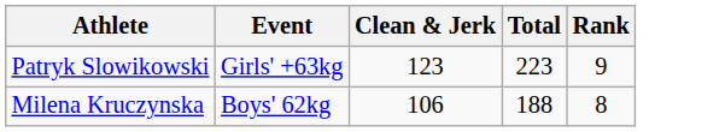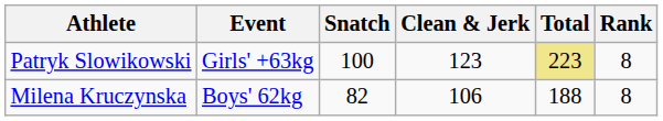 <table class="wikitable" style="font-size:90%">
 <tr>
 <th>Athlete</th>
 <th>Event</th>
+<th>Snatch</th>
 <th>Clean & Jerk</th>
 <th>Total</th>
 <th>Rank</th>
 </tr>
 <tr>
 <td><a href='#'>Patryk Slowikowski</a></td>
 <td><a href='#'>Girls' +63kg</a></td>
+<td align=center>100</td>
 <td align=center>123</td>
-<td align=center>223</td>
-<td align=center>9</td>
+<td align=center style="background: khaki;">223</td>
+<td align=center>8</td>
 </tr>
 <tr>
 <td><a href='#'>Milena Kruczynska</a></td>
 <td><a href='#'>Boys' 62kg</a></td>
+<td align=center>82</td>
 <td align=center>106</td>
 <td align=center>188</td>
 <td align=center>8</td>
 </tr>
 </table>
